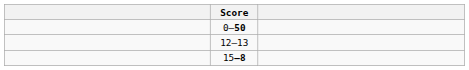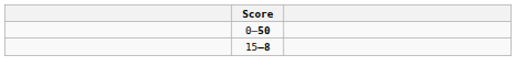 <table class="wikitable" style="text-align: center;">
 <tr>
 <th width=280></th>
 <th width=60>Score</th>
 <th width=280></th>
 </tr>
 <tr>
 <td align=left></td>
 <td>0–<strong>50</strong></td>
 <td align=left><strong></td>
 </tr>
 <tr>
-<td align=left></td>
-<td>12–</strong>13<strong></td>
-<td align=left></strong></td>
-</tr>
-<tr>
 <td align=left><strong></td>
 <td></strong>15<strong>–8</td>
 <td align=left></td>
 </tr>
 </table>
